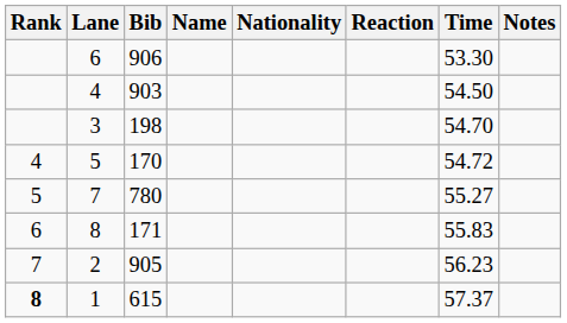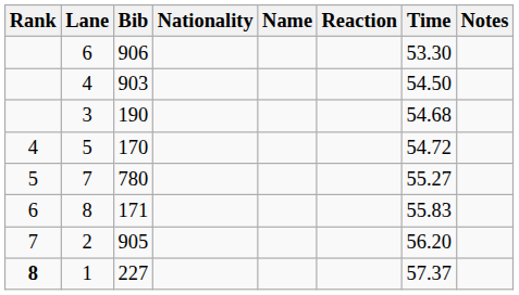 <table class="wikitable sortable" style="text-align:center">
 <tr>
 <th>Rank</th>
 <th>Lane</th>
 <th>Bib</th>
+<th>Nationality</th>
 <th>Name</th>
-<th>Nationality</th>
 <th>Reaction</th>
 <th>Time</th>
 <th>Notes</th>
 </tr>
 <tr>
 <td></td>
 <td>6</td>
 <td>906</td>
 <td align=left></td>
 <td align=left></td>
 <td></td>
 <td>53.30</td>
 <td></td>
 </tr>
 <tr>
 <td></td>
 <td>4</td>
 <td>903</td>
 <td align=left></td>
 <td align=left></td>
 <td></td>
 <td>54.50</td>
 <td></td>
 </tr>
 <tr>
 <td></td>
 <td>3</td>
-<td>198</td>
+<td>190</td>
 <td align=left></td>
 <td align=left></td>
 <td></td>
-<td>54.70</td>
+<td>54.68</td>
 <td></td>
 </tr>
 <tr>
 <td>4</td>
 <td>5</td>
 <td>170</td>
 <td align=left></td>
 <td align=left></td>
 <td></td>
 <td>54.72</td>
 <td></td>
 </tr>
 <tr>
 <td>5</td>
 <td>7</td>
 <td>780</td>
 <td align=left></td>
 <td align=left></td>
 <td></td>
 <td>55.27</td>
 <td></td>
 </tr>
 <tr>
 <td>6</td>
 <td>8</td>
 <td>171</td>
 <td align=left></td>
 <td align=left></td>
 <td></td>
 <td>55.83</td>
 <td></td>
 </tr>
 <tr>
 <td>7</td>
 <td>2</td>
 <td>905</td>
 <td align=left></td>
 <td align=left></td>
 <td></td>
-<td>56.23</td>
+<td>56.20</td>
 <td></td>
 </tr>
 <tr>
 <td><strong>8</strong></td>
 <td>1</td>
-<td>615</td>
+<td>227</td>
 <td align=left></td>
 <td align=left></td>
 <td></td>
 <td>57.37</td>
 <td></td>
 </tr>
 </table>
